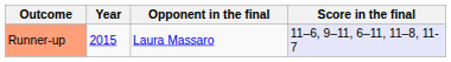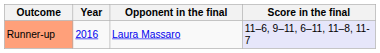 <table class="sortable wikitable">
 <tr>
 <th width="100">Outcome</th>
 <th width="50">Year</th>
 <th width="200">Opponent in the final</th>
 <th width="200">Score in the final</th>
 </tr>
 <tr>
 <td bgcolor="ffa07a">Runner-up</td>
-<td><a href='#'>2015</a></td>
+<td><a href='#'>2016</a></td>
 <td> <a href='#'>Laura Massaro</a></td>
 <td style="background: lavender;">11–6, 9–11, 6–11, 11–8, 11-7</td>
 </tr>
 </table>
